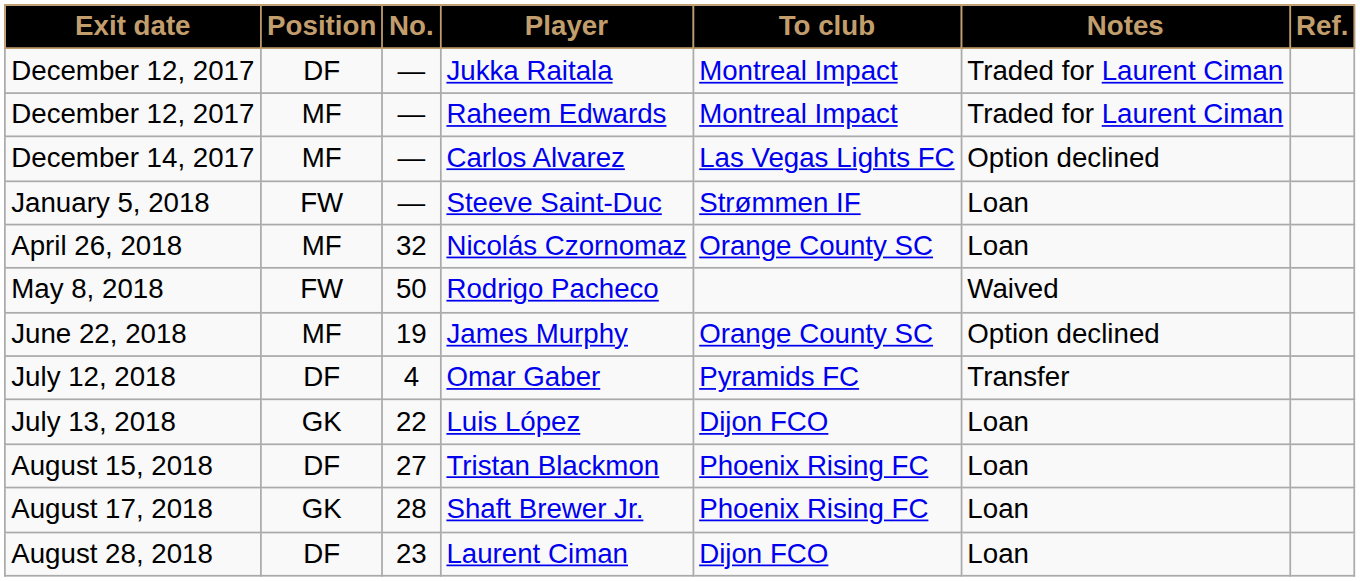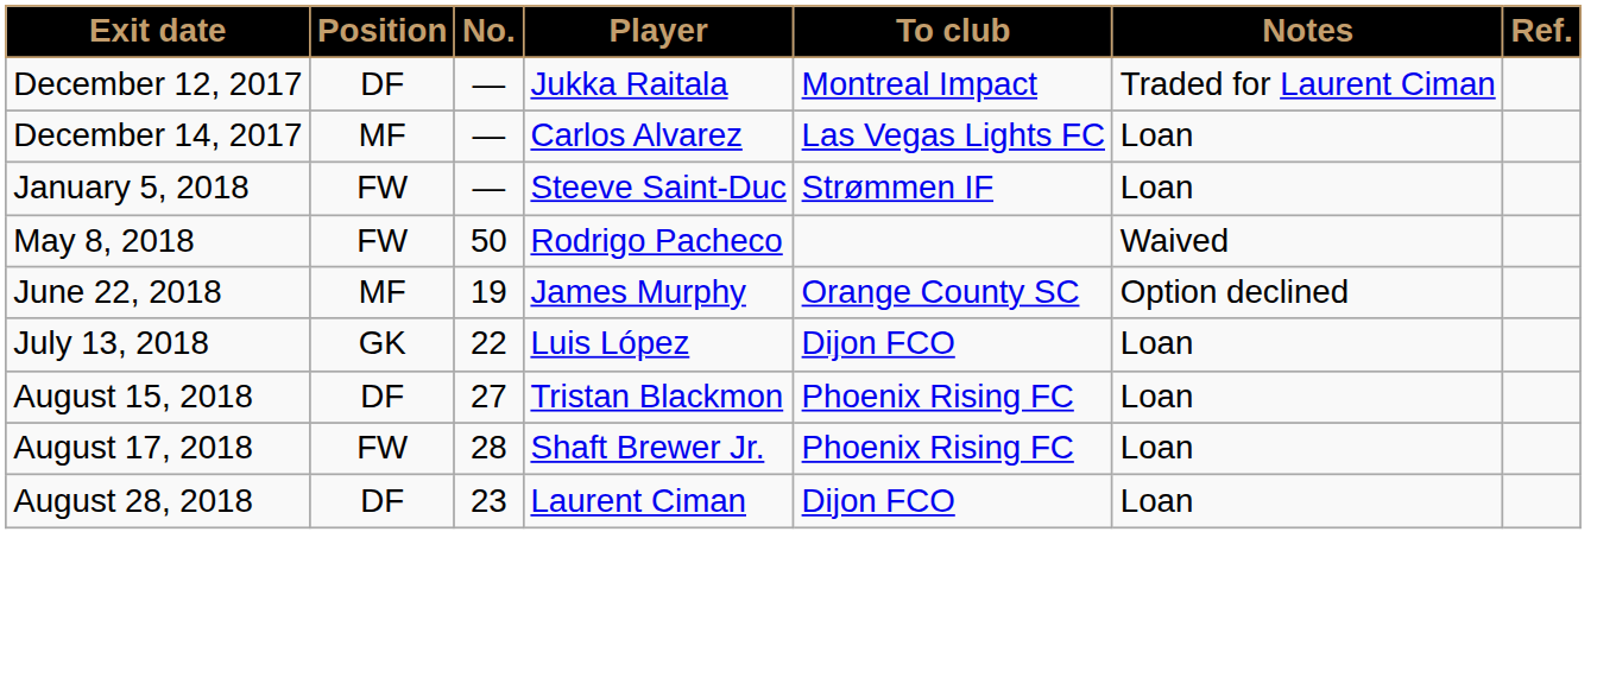 <table class="wikitable sortable">
 <tr>
 <th style="background:#000000; color:#C39E6D; border:1px solid #C39E6D;"><strong>Exit date</strong></th>
 <th style="background:#000000; color:#C39E6D; border:1px solid #C39E6D;"><strong>Position</strong></th>
 <th style="background:#000000; color:#C39E6D; border:1px solid #C39E6D;"><strong>No.</strong></th>
 <th style="background:#000000; color:#C39E6D; border:1px solid #C39E6D;"><strong>Player</strong></th>
 <th style="background:#000000; color:#C39E6D; border:1px solid #C39E6D;"><strong>To club</strong></th>
 <th style="background:#000000; color:#C39E6D; border:1px solid #C39E6D;"><strong>Notes</strong></th>
 <th style="background:#000000; color:#C39E6D; border:1px solid #C39E6D;"><strong>Ref.</strong></th>
 </tr>
 <tr>
 <td>December 12, 2017</td>
 <td style="text-align:center;">DF</td>
 <td style="text-align:center;">—</td>
 <td style="text-align:left;"> <a href='#'>Jukka Raitala</a></td>
 <td style="text-align:left;"> <a href='#'>Montreal Impact</a></td>
 <td>Traded for <a href='#'>Laurent Ciman</a></td>
 <td></td>
 </tr>
 <tr>
-<td>December 12, 2017</td>
-<td style="text-align:center;">MF</td>
-<td style="text-align:center;">—</td>
-<td style="text-align:left;"> <a href='#'>Raheem Edwards</a></td>
-<td style="text-align:left;"> <a href='#'>Montreal Impact</a></td>
-<td>Traded for <a href='#'>Laurent Ciman</a></td>
-<td></td>
-</tr>
-<tr>
 <td>December 14, 2017</td>
 <td style="text-align:center;">MF</td>
 <td style="text-align:center;">—</td>
 <td style="text-align:left;"> <a href='#'>Carlos Alvarez</a></td>
 <td style="text-align:left;"> <a href='#'>Las Vegas Lights FC</a></td>
-<td>Option declined</td>
+<td>Loan</td>
 <td></td>
 </tr>
 <tr>
 <td>January 5, 2018</td>
 <td style="text-align:center;">FW</td>
 <td style="text-align:center;">—</td>
 <td style="text-align:left;"> <a href='#'>Steeve Saint-Duc</a></td>
 <td style="text-align:left;"> <a href='#'>Strømmen IF</a></td>
-<td>Loan</td>
-<td></td>
-</tr>
-<tr>
-<td>April 26, 2018</td>
-<td style="text-align:center;">MF</td>
-<td style="text-align:center;">32</td>
-<td style="text-align:left;"> <a href='#'>Nicolás Czornomaz</a></td>
-<td style="text-align:left;"> <a href='#'>Orange County SC</a></td>
 <td>Loan</td>
 <td></td>
 </tr>
 <tr>
 <td>May 8, 2018</td>
 <td style="text-align:center;">FW</td>
 <td style="text-align:center;">50</td>
 <td style="text-align:left;"> <a href='#'>Rodrigo Pacheco</a></td>
 <td style="text-align:left;"></td>
 <td>Waived</td>
 <td></td>
 </tr>
 <tr>
 <td>June 22, 2018</td>
 <td style="text-align:center;">MF</td>
 <td style="text-align:center;">19</td>
 <td style="text-align:left;"> <a href='#'>James Murphy</a></td>
 <td style="text-align:left;"> <a href='#'>Orange County SC</a></td>
 <td>Option declined</td>
 <td></td>
 </tr>
 <tr>
-<td>July 12, 2018</td>
-<td style="text-align:center;">DF</td>
-<td style="text-align:center;">4</td>
-<td style="text-align:left;"> <a href='#'>Omar Gaber</a></td>
-<td style="text-align:left;"> <a href='#'>Pyramids FC</a></td>
-<td>Transfer</td>
-<td></td>
-</tr>
-<tr>
 <td>July 13, 2018</td>
 <td style="text-align:center;">GK</td>
 <td style="text-align:center;">22</td>
 <td style="text-align:left;"> <a href='#'>Luis López</a></td>
 <td style="text-align:left;"> <a href='#'>Dijon FCO</a></td>
 <td>Loan</td>
 <td></td>
 </tr>
 <tr>
 <td>August 15, 2018</td>
 <td style="text-align:center;">DF</td>
 <td style="text-align:center;">27</td>
 <td style="text-align:left;"> <a href='#'>Tristan Blackmon</a></td>
 <td style="text-align:left;"> <a href='#'>Phoenix Rising FC</a></td>
 <td>Loan</td>
 <td></td>
 </tr>
 <tr>
 <td>August 17, 2018</td>
-<td style="text-align:center;">GK</td>
+<td style="text-align:center;">FW</td>
 <td style="text-align:center;">28</td>
 <td style="text-align:left;"> <a href='#'>Shaft Brewer Jr.</a></td>
 <td style="text-align:left;"> <a href='#'>Phoenix Rising FC</a></td>
 <td>Loan</td>
 <td></td>
 </tr>
 <tr>
 <td>August 28, 2018</td>
 <td style="text-align:center;">DF</td>
 <td style="text-align:center;">23</td>
 <td style="text-align:left;"> <a href='#'>Laurent Ciman</a></td>
 <td style="text-align:left;"> <a href='#'>Dijon FCO</a></td>
 <td>Loan</td>
 <td></td>
 </tr>
 </table>
